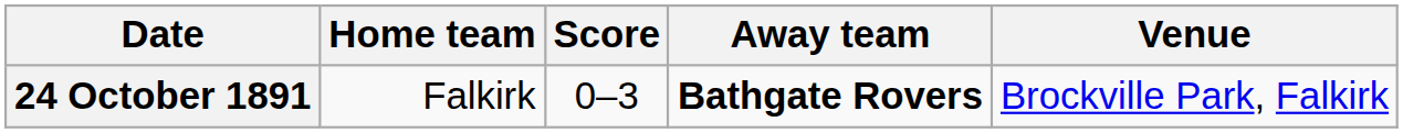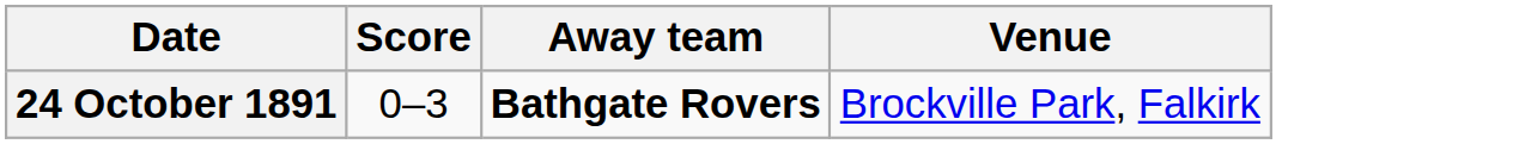 <table class="wikitable football-result-list" style="max-width: 80em; text-align: center">
 <tr>
 <th scope="col">Date</th>
-<th scope="col">Home team</th>
 <th scope="col">Score</th>
 <th scope="col">Away team</th>
 <th scope="col">Venue</th>
 </tr>
 <tr>
 <th scope="row">24 October 1891</th>
-<td align=right>Falkirk</td>
 <td>0–3</td>
 <td align=left><strong>Bathgate Rovers</strong></td>
 <td align=left><a href='#'>Brockville Park</a>, <a href='#'>Falkirk</a></td>
 </tr>
 </table>
